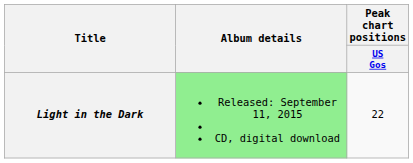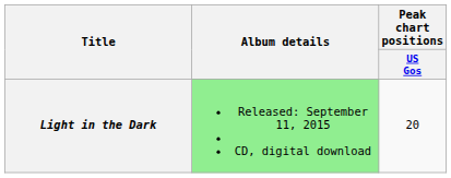 <table class="wikitable plainrowheaders" style="text-align:center;">
 <tr>
 <th scope="col" rowspan="2" style="width:16em;">Title</th>
 <th scope="col" rowspan="2" style="width:16em;">Album details</th>
 <th scope="col" colspan="1">Peak chart positions</th>
 </tr>
 <tr>
 <th style="width:3em; font-size:90%"><a href='#'>US<br>Gos</a></th>
 </tr>
 <tr>
 <th scope="row"><em>Light in the Dark</em></th>
 <td style="background: lightgreen;"><br><ul><li>Released: September 11, 2015</li><li></li><li>CD, digital download</li></ul></td>
-<td>22</td>
+<td>20</td>
 </tr>
 </table>
